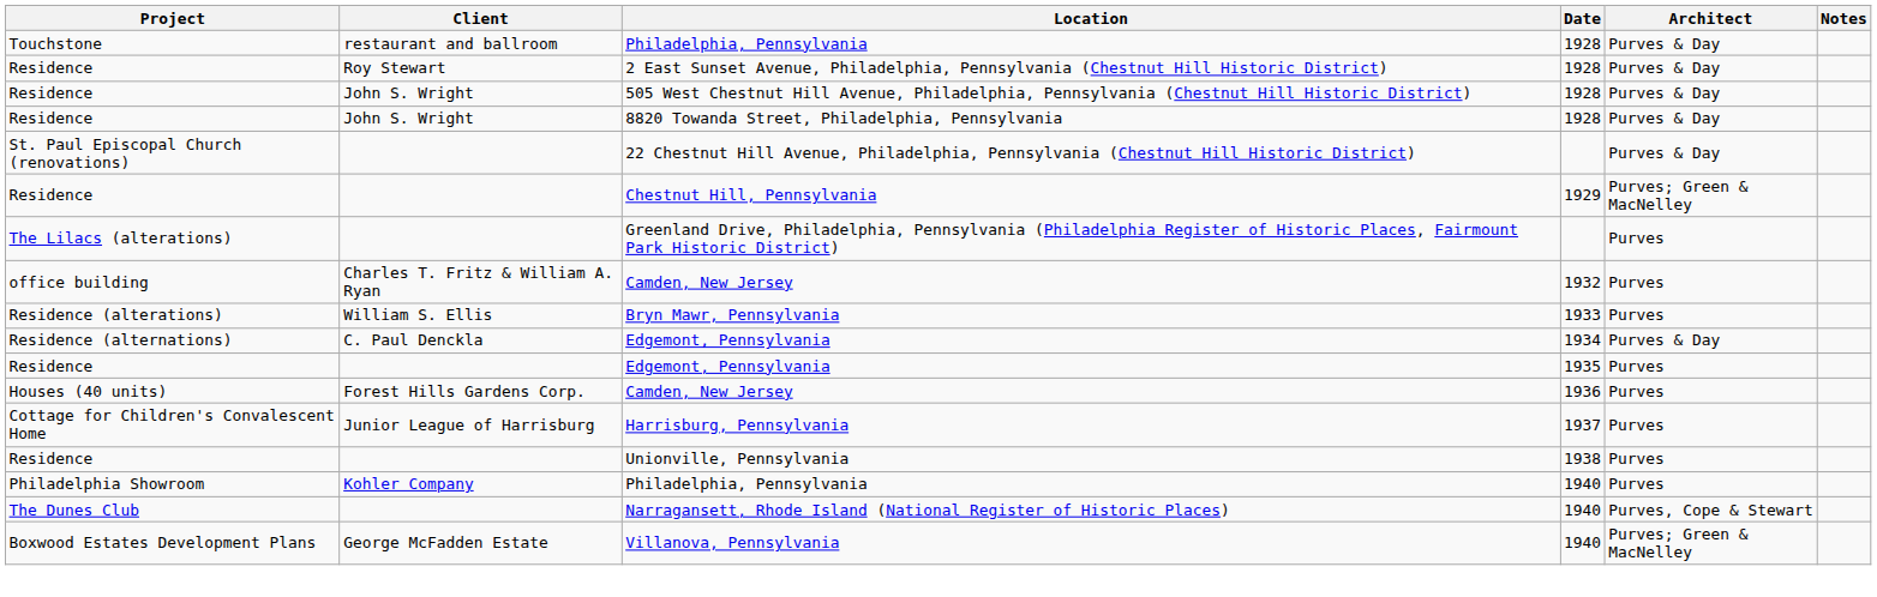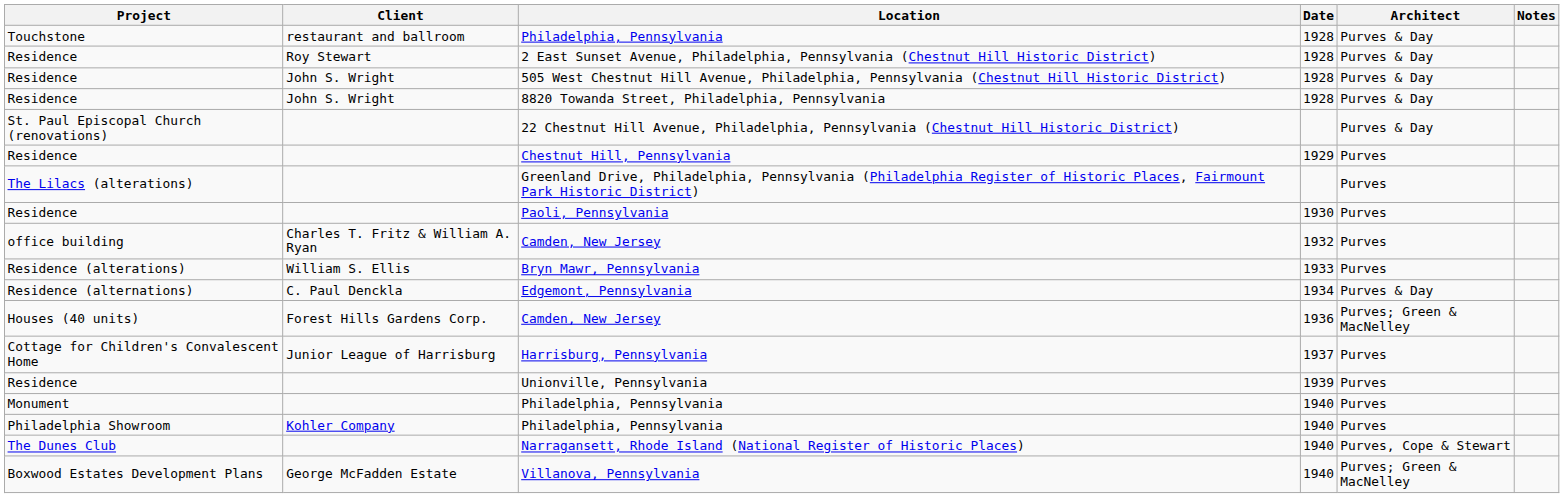 <table class="sortable wikitable">
 <tr>
 <th>Project</th>
 <th>Client</th>
 <th>Location</th>
 <th>Date</th>
 <th>Architect</th>
 <th>Notes</th>
 </tr>
 <tr>
 <td>Touchstone</td>
 <td>restaurant and ballroom</td>
 <td><a href='#'>Philadelphia, Pennsylvania</a></td>
 <td>1928</td>
 <td>Purves & Day</td>
 <td></td>
 </tr>
 <tr>
 <td>Residence</td>
 <td>Roy Stewart</td>
 <td>2 East Sunset Avenue, Philadelphia, Pennsylvania (<a href='#'>Chestnut Hill Historic District</a>)</td>
 <td>1928</td>
 <td>Purves & Day</td>
 <td></td>
 </tr>
 <tr>
 <td>Residence</td>
 <td>John S. Wright</td>
 <td>505 West Chestnut Hill Avenue, Philadelphia, Pennsylvania (<a href='#'>Chestnut Hill Historic District</a>)</td>
 <td>1928</td>
 <td>Purves & Day</td>
 <td></td>
 </tr>
 <tr>
 <td>Residence</td>
 <td>John S. Wright</td>
 <td>8820 Towanda Street, Philadelphia, Pennsylvania</td>
 <td>1928</td>
 <td>Purves & Day</td>
 <td></td>
 </tr>
 <tr>
 <td>St. Paul Episcopal Church (renovations)</td>
 <td></td>
 <td>22 Chestnut Hill Avenue, Philadelphia, Pennsylvania (<a href='#'>Chestnut Hill Historic District</a>)</td>
 <td></td>
 <td>Purves & Day</td>
 <td></td>
 </tr>
 <tr>
 <td>Residence</td>
 <td></td>
 <td><a href='#'>Chestnut Hill, Pennsylvania</a></td>
 <td>1929</td>
-<td>Purves; Green & MacNelley</td>
+<td>Purves</td>
 <td></td>
 </tr>
 <tr>
 <td><a href='#'>The Lilacs</a> (alterations)</td>
 <td></td>
 <td>Greenland Drive, Philadelphia, Pennsylvania (<a href='#'>Philadelphia Register of Historic Places</a>, <a href='#'>Fairmount Park Historic District</a>)</td>
 <td></td>
+<td>Purves</td>
+<td></td>
+</tr>
+<tr>
+<td>Residence</td>
+<td></td>
+<td><a href='#'>Paoli, Pennsylvania</a></td>
+<td>1930</td>
 <td>Purves</td>
 <td></td>
 </tr>
 <tr>
 <td>office building</td>
 <td>Charles T. Fritz & William A. Ryan</td>
 <td><a href='#'>Camden, New Jersey</a></td>
 <td>1932</td>
 <td>Purves</td>
 <td></td>
 </tr>
 <tr>
 <td>Residence (alterations)</td>
 <td>William S. Ellis</td>
 <td><a href='#'>Bryn Mawr, Pennsylvania</a></td>
 <td>1933</td>
 <td>Purves</td>
 <td></td>
 </tr>
 <tr>
 <td>Residence (alternations)</td>
 <td>C. Paul Denckla</td>
 <td><a href='#'>Edgemont, Pennsylvania</a></td>
 <td>1934</td>
 <td>Purves & Day</td>
 <td></td>
 </tr>
 <tr>
-<td>Residence</td>
-<td></td>
-<td><a href='#'>Edgemont, Pennsylvania</a></td>
-<td>1935</td>
-<td>Purves</td>
-<td></td>
-</tr>
-<tr>
 <td>Houses (40 units)</td>
 <td>Forest Hills Gardens Corp.</td>
 <td><a href='#'>Camden, New Jersey</a></td>
 <td>1936</td>
-<td>Purves</td>
+<td>Purves; Green & MacNelley</td>
 <td></td>
 </tr>
 <tr>
 <td>Cottage for Children's Convalescent Home</td>
 <td>Junior League of Harrisburg</td>
 <td><a href='#'>Harrisburg, Pennsylvania</a></td>
 <td>1937</td>
 <td>Purves</td>
 <td></td>
 </tr>
 <tr>
 <td>Residence</td>
 <td></td>
 <td>Unionville, Pennsylvania</td>
-<td>1938</td>
+<td>1939</td>
+<td>Purves</td>
+<td></td>
+</tr>
+<tr>
+<td>Monument</td>
+<td></td>
+<td>Philadelphia, Pennsylvania</td>
+<td>1940</td>
 <td>Purves</td>
 <td></td>
 </tr>
 <tr>
 <td>Philadelphia Showroom</td>
 <td><a href='#'>Kohler Company</a></td>
 <td>Philadelphia, Pennsylvania</td>
 <td>1940</td>
 <td>Purves</td>
 <td></td>
 </tr>
 <tr>
 <td><a href='#'>The Dunes Club</a></td>
 <td></td>
 <td><a href='#'>Narragansett, Rhode Island</a> (<a href='#'>National Register of Historic Places</a>)</td>
 <td>1940</td>
 <td>Purves, Cope & Stewart</td>
 <td></td>
 </tr>
 <tr>
 <td>Boxwood Estates Development Plans</td>
 <td>George McFadden Estate</td>
 <td><a href='#'>Villanova, Pennsylvania</a></td>
 <td>1940</td>
 <td>Purves; Green & MacNelley</td>
 <td></td>
 </tr>
 </table>
